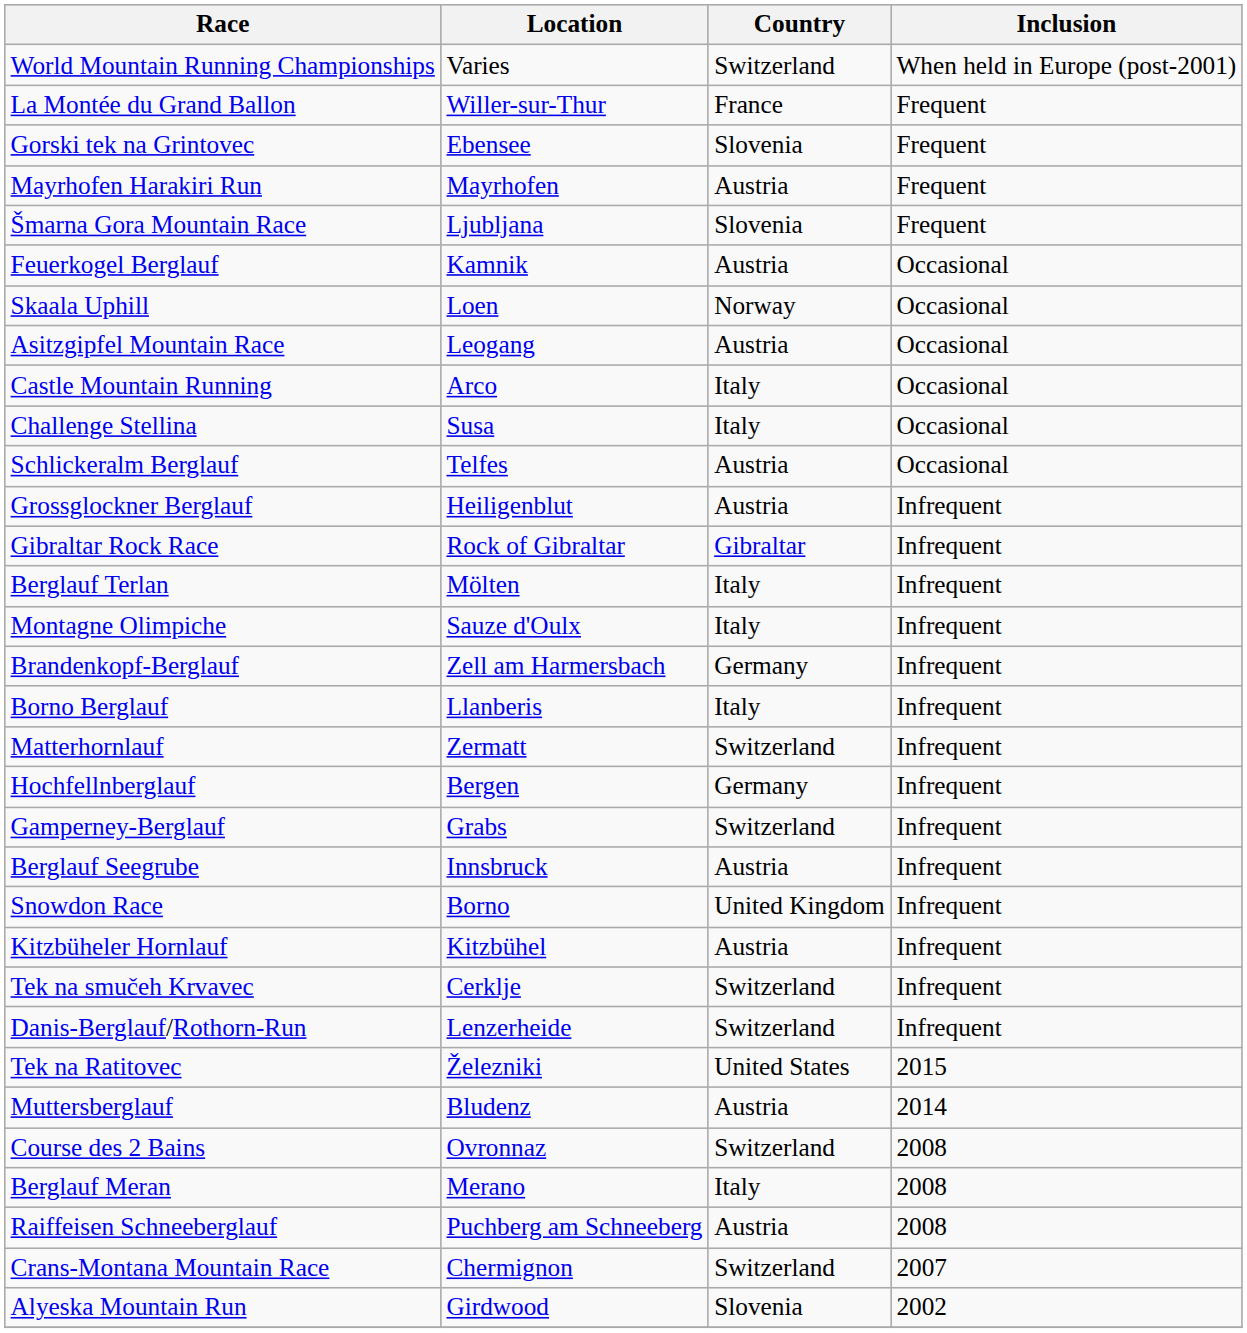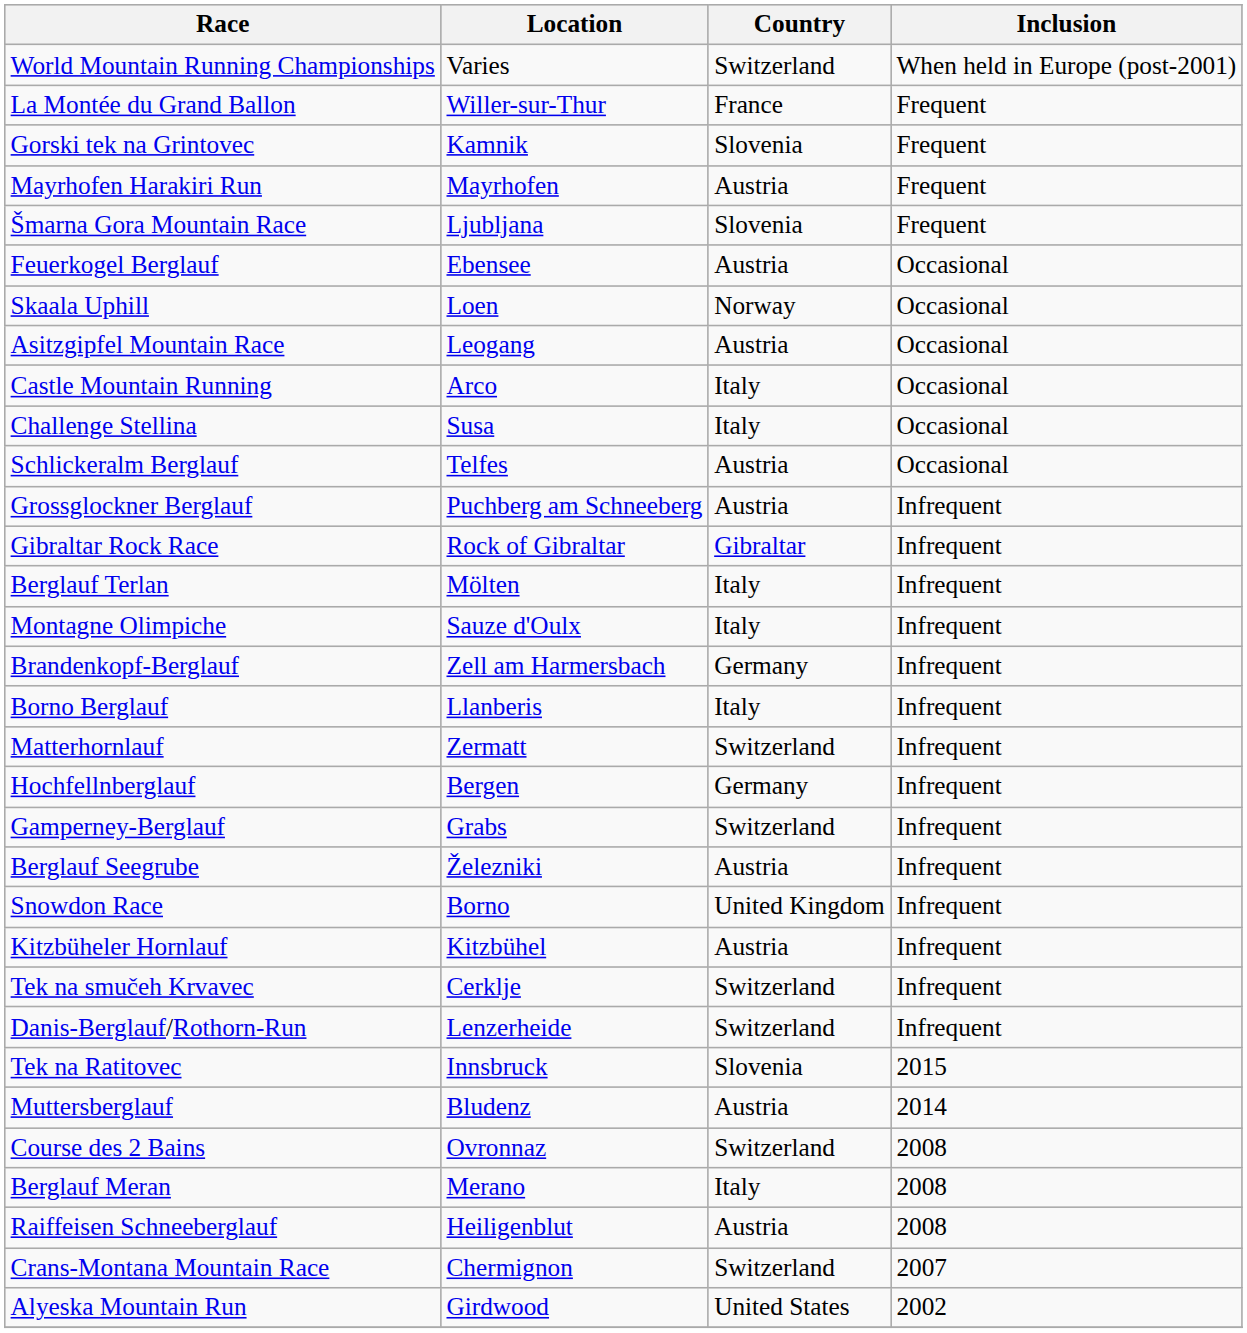 <table class="wikitable sortable">
 <tr>
 <th>Race</th>
 <th>Location</th>
 <th>Country</th>
 <th>Inclusion</th>
 </tr>
 <tr>
 <td><a href='#'>World Mountain Running Championships</a></td>
 <td>Varies</td>
 <td>Switzerland</td>
 <td>When held in Europe (post-2001)</td>
 </tr>
 <tr>
 <td><a href='#'>La Montée du Grand Ballon</a></td>
 <td><a href='#'>Willer-sur-Thur</a></td>
 <td>France</td>
 <td>Frequent</td>
 </tr>
 <tr>
 <td><a href='#'>Gorski tek na Grintovec</a></td>
-<td><a href='#'>Ebensee</a></td>
+<td><a href='#'>Kamnik</a></td>
 <td>Slovenia</td>
 <td>Frequent</td>
 </tr>
 <tr>
 <td><a href='#'>Mayrhofen Harakiri Run</a></td>
 <td><a href='#'>Mayrhofen</a></td>
 <td>Austria</td>
 <td>Frequent</td>
 </tr>
 <tr>
 <td><a href='#'>Šmarna Gora Mountain Race</a></td>
 <td><a href='#'>Ljubljana</a></td>
 <td>Slovenia</td>
 <td>Frequent</td>
 </tr>
 <tr>
 <td><a href='#'>Feuerkogel Berglauf</a></td>
-<td><a href='#'>Kamnik</a></td>
+<td><a href='#'>Ebensee</a></td>
 <td>Austria</td>
 <td>Occasional</td>
 </tr>
 <tr>
 <td><a href='#'>Skaala Uphill</a></td>
 <td><a href='#'>Loen</a></td>
 <td>Norway</td>
 <td>Occasional</td>
 </tr>
 <tr>
 <td><a href='#'>Asitzgipfel Mountain Race</a></td>
 <td><a href='#'>Leogang</a></td>
 <td>Austria</td>
 <td>Occasional</td>
 </tr>
 <tr>
 <td><a href='#'>Castle Mountain Running</a></td>
 <td><a href='#'>Arco</a></td>
 <td>Italy</td>
 <td>Occasional</td>
 </tr>
 <tr>
 <td><a href='#'>Challenge Stellina</a></td>
 <td><a href='#'>Susa</a></td>
 <td>Italy</td>
 <td>Occasional</td>
 </tr>
 <tr>
 <td><a href='#'>Schlickeralm Berglauf</a></td>
 <td><a href='#'>Telfes</a></td>
 <td>Austria</td>
 <td>Occasional</td>
 </tr>
 <tr>
 <td><a href='#'>Grossglockner Berglauf</a></td>
-<td><a href='#'>Heiligenblut</a></td>
+<td><a href='#'>Puchberg am Schneeberg</a></td>
 <td>Austria</td>
 <td>Infrequent</td>
 </tr>
 <tr>
 <td><a href='#'>Gibraltar Rock Race</a></td>
 <td><a href='#'>Rock of Gibraltar</a></td>
 <td><a href='#'>Gibraltar</a></td>
 <td>Infrequent</td>
 </tr>
 <tr>
 <td><a href='#'>Berglauf Terlan</a></td>
 <td><a href='#'>Mölten</a></td>
 <td>Italy</td>
 <td>Infrequent</td>
 </tr>
 <tr>
 <td><a href='#'>Montagne Olimpiche</a></td>
 <td><a href='#'>Sauze d'Oulx</a></td>
 <td>Italy</td>
 <td>Infrequent</td>
 </tr>
 <tr>
 <td><a href='#'>Brandenkopf-Berglauf</a></td>
 <td><a href='#'>Zell am Harmersbach</a></td>
 <td>Germany</td>
 <td>Infrequent</td>
 </tr>
 <tr>
 <td><a href='#'>Borno Berglauf</a></td>
 <td><a href='#'>Llanberis</a></td>
 <td>Italy</td>
 <td>Infrequent</td>
 </tr>
 <tr>
 <td><a href='#'>Matterhornlauf</a></td>
 <td><a href='#'>Zermatt</a></td>
 <td>Switzerland</td>
 <td>Infrequent</td>
 </tr>
 <tr>
 <td><a href='#'>Hochfellnberglauf</a></td>
 <td><a href='#'>Bergen</a></td>
 <td>Germany</td>
 <td>Infrequent</td>
 </tr>
 <tr>
 <td><a href='#'>Gamperney-Berglauf</a></td>
 <td><a href='#'>Grabs</a></td>
 <td>Switzerland</td>
 <td>Infrequent</td>
 </tr>
 <tr>
 <td><a href='#'>Berglauf Seegrube</a></td>
-<td><a href='#'>Innsbruck</a></td>
+<td><a href='#'>Železniki</a></td>
 <td>Austria</td>
 <td>Infrequent</td>
 </tr>
 <tr>
 <td><a href='#'>Snowdon Race</a></td>
 <td><a href='#'>Borno</a></td>
 <td>United Kingdom</td>
 <td>Infrequent</td>
 </tr>
 <tr>
 <td><a href='#'>Kitzbüheler Hornlauf</a></td>
 <td><a href='#'>Kitzbühel</a></td>
 <td>Austria</td>
 <td>Infrequent</td>
 </tr>
 <tr>
 <td><a href='#'>Tek na smučeh Krvavec</a></td>
 <td><a href='#'>Cerklje</a></td>
 <td>Switzerland</td>
 <td>Infrequent</td>
 </tr>
 <tr>
 <td><a href='#'>Danis-Berglauf</a>/<a href='#'>Rothorn-Run</a></td>
 <td><a href='#'>Lenzerheide</a></td>
 <td>Switzerland</td>
 <td>Infrequent</td>
 </tr>
 <tr>
 <td><a href='#'>Tek na Ratitovec</a></td>
-<td><a href='#'>Železniki</a></td>
-<td>United States</td>
+<td><a href='#'>Innsbruck</a></td>
+<td>Slovenia</td>
 <td>2015</td>
 </tr>
 <tr>
 <td><a href='#'>Muttersberglauf</a></td>
 <td><a href='#'>Bludenz</a></td>
 <td>Austria</td>
 <td>2014</td>
 </tr>
 <tr>
 <td><a href='#'>Course des 2 Bains</a></td>
 <td><a href='#'>Ovronnaz</a></td>
 <td>Switzerland</td>
 <td>2008</td>
 </tr>
 <tr>
 <td><a href='#'>Berglauf Meran</a></td>
 <td><a href='#'>Merano</a></td>
 <td>Italy</td>
 <td>2008</td>
 </tr>
 <tr>
 <td><a href='#'>Raiffeisen Schneeberglauf</a></td>
-<td><a href='#'>Puchberg am Schneeberg</a></td>
+<td><a href='#'>Heiligenblut</a></td>
 <td>Austria</td>
 <td>2008</td>
 </tr>
 <tr>
 <td><a href='#'>Crans-Montana Mountain Race</a></td>
 <td><a href='#'>Chermignon</a></td>
 <td>Switzerland</td>
 <td>2007</td>
 </tr>
 <tr>
 <td><a href='#'>Alyeska Mountain Run</a></td>
 <td><a href='#'>Girdwood</a></td>
-<td>Slovenia</td>
+<td>United States</td>
 <td>2002</td>
 </tr>
 <tr>
 </tr>
 </table>
